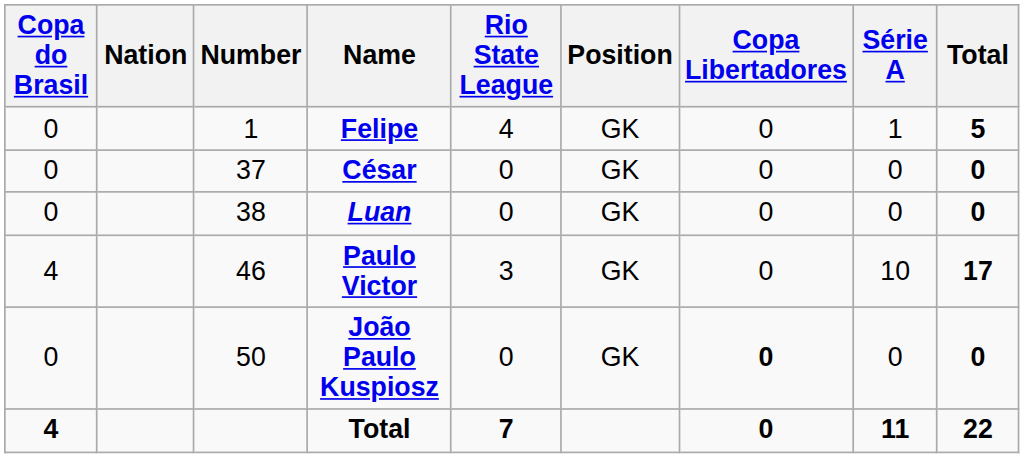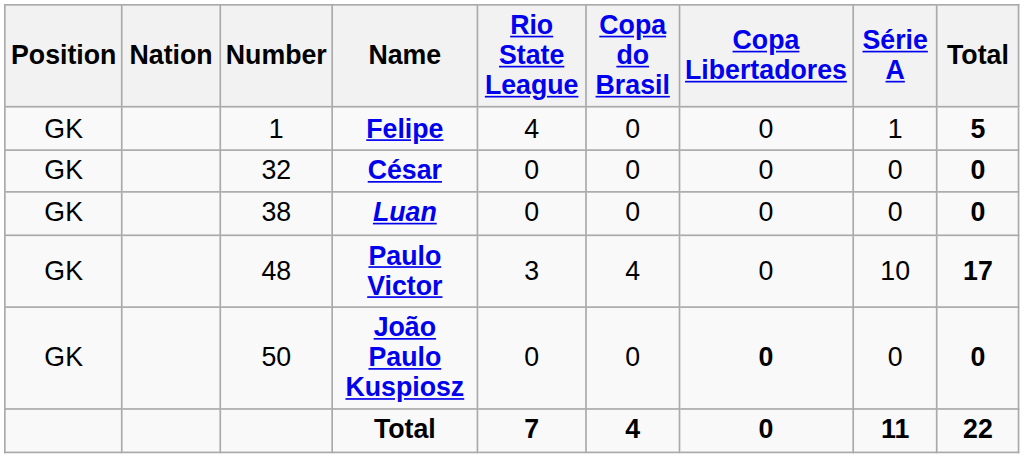 <table class="wikitable plainrowheaders sortable" style="text-align:center">
 <tr>
-<th scope="col" ! style="width:80px;"><a href='#'>Copa do Brasil</a></th>
+<th scope="col" ! style="width:60px;">Position</th>
 <th scope="col" ! style="width:60px;">Nation</th>
 <th scope="col" ! style="width:60px;">Number</th>
 <th scope="col" ! style="width:150px;">Name</th>
 <th scope="col" ! style="width:80px;"><a href='#'>Rio State League</a></th>
-<th scope="col" ! style="width:60px;">Position</th>
+<th scope="col" ! style="width:80px;"><a href='#'>Copa do Brasil</a></th>
 <th scope="col" ! style="width:80px;"><a href='#'>Copa Libertadores</a></th>
 <th scope="col" ! style="width:80px;"><a href='#'>Série A</a></th>
 <th width=80>Total</th>
 </tr>
 <tr>
-<td>0</td>
+<td>GK</td>
 <td></td>
 <td>1</td>
 <td><strong><a href='#'>Felipe</a></strong></td>
 <td>4</td>
-<td>GK</td>
+<td>0</td>
 <td>0</td>
 <td>1</td>
 <td><strong>5</strong></td>
 </tr>
 <tr>
-<td>0</td>
+<td>GK</td>
 <td></td>
-<td>37</td>
+<td>32</td>
 <td><strong><a href='#'>César</a></strong></td>
 <td>0</td>
-<td>GK</td>
+<td>0</td>
 <td>0</td>
 <td>0</td>
 <td><strong>0</strong></td>
 </tr>
 <tr>
-<td>0</td>
+<td>GK</td>
 <td></td>
 <td>38</td>
 <td><strong><em><a href='#'>Luan</a></em></strong></td>
 <td>0</td>
-<td>GK</td>
+<td>0</td>
 <td>0</td>
 <td>0</td>
 <td><strong>0</strong></td>
 </tr>
 <tr>
-<td>4</td>
+<td>GK</td>
 <td></td>
-<td>46</td>
+<td>48</td>
 <td><strong><a href='#'>Paulo Victor</a></strong></td>
 <td>3</td>
-<td>GK</td>
+<td>4</td>
 <td>0</td>
 <td>10</td>
 <td><strong>17</strong></td>
 </tr>
 <tr>
-<td>0</td>
+<td>GK</td>
 <td></td>
 <td>50</td>
 <td><strong><a href='#'>João Paulo Kuspiosz</a></strong></td>
 <td>0</td>
-<td>GK</td>
+<td>0</td>
 <td><strong>0</strong></td>
 <td>0</td>
 <td><strong>0</strong></td>
 </tr>
 <tr>
-<td><strong>4</strong></td>
+<td></td>
 <td></td>
 <td></td>
 <td><strong>Total</strong></td>
 <td><strong>7</strong></td>
-<td></td>
+<td><strong>4</strong></td>
 <td><strong>0</strong></td>
 <td><strong>11</strong></td>
 <td><strong>22</strong></td>
 </tr>
 </table>
